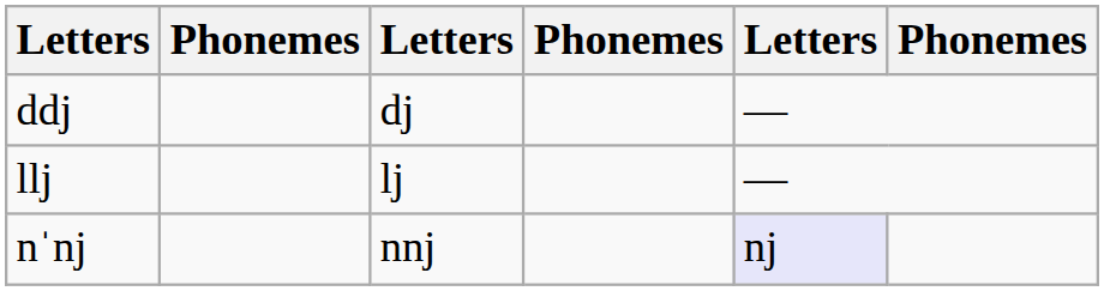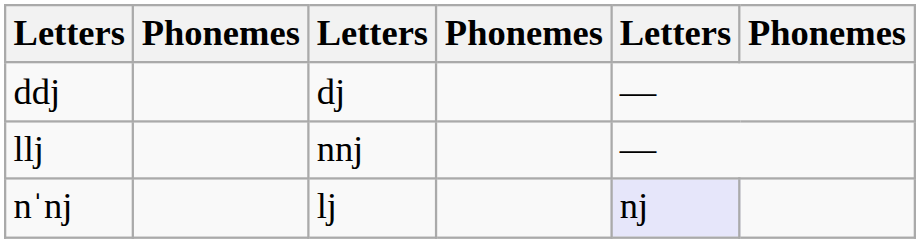 <table class="wikitable">
 <tr>
 <th>Letters</th>
 <th>Phonemes</th>
 <th>Letters</th>
 <th>Phonemes</th>
 <th>Letters</th>
 <th>Phonemes</th>
 </tr>
 <tr>
 <td>ddj</td>
 <td></td>
 <td>dj</td>
 <td></td>
 <td colspan="2">—</td>
 </tr>
 <tr>
 <td>llj</td>
 <td></td>
-<td>lj</td>
+<td>nnj</td>
 <td></td>
 <td colspan="2">—</td>
 </tr>
 <tr>
 <td>nˈnj</td>
 <td></td>
-<td>nnj</td>
+<td>lj</td>
 <td></td>
 <td style="background: lavender;">nj</td>
 <td></td>
 </tr>
 </table>
